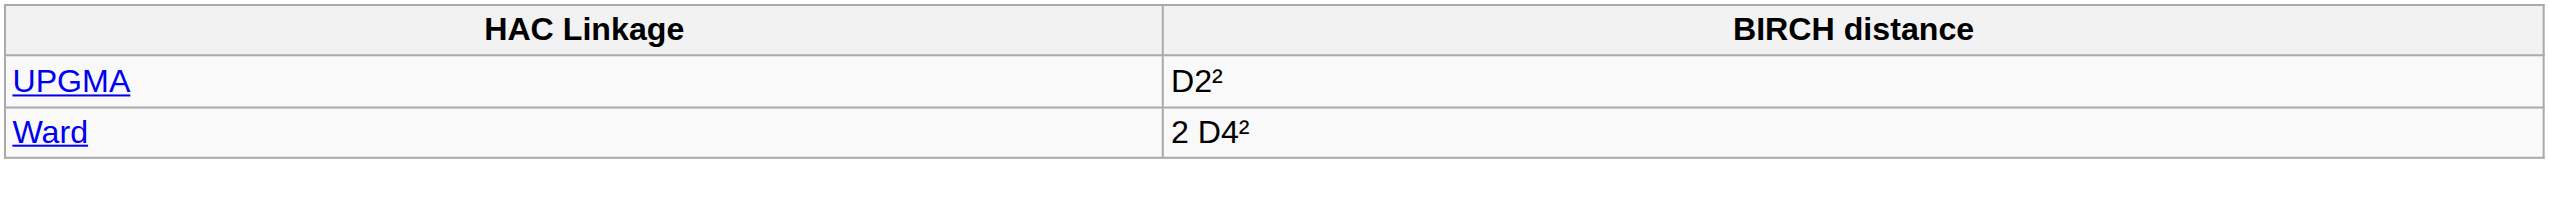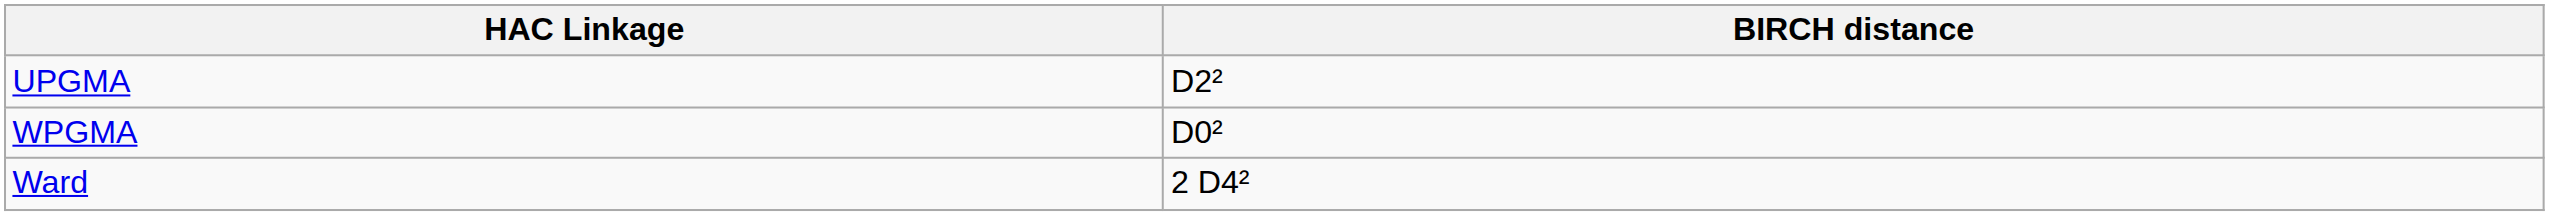 <table class="wikitable" width=100%>
 <tr>
 <th>HAC Linkage</th>
 <th>BIRCH distance</th>
 </tr>
 <tr>
 <td><a href='#'>UPGMA</a></td>
 <td>D2²</td>
 </tr>
 <tr>
+<td><a href='#'>WPGMA</a></td>
+<td>D0²</td>
+</tr>
+<tr>
 <td><a href='#'>Ward</a></td>
 <td>2 D4²</td>
 </tr>
 </table>
